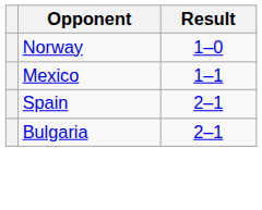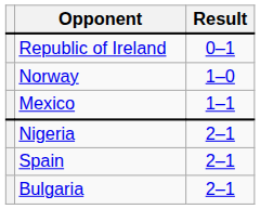 <table class="wikitable plainrowheaders" style="text-align:center;margin-left:1em;float:right;clear:right;min-width:226px">
 <tr>
 <th scope="col"></th>
 <th scope="col">Opponent</th>
 <th scope="col">Result</th>
+</tr>
+<tr style="border-top:2px solid black">
+<th scope="row" style="text-align:center"></th>
+<td align="left"><a href='#'>Republic of Ireland</a></td>
+<td><a href='#'>0–1</a></td>
 </tr>
 <tr>
 <th scope="row" style="text-align:center"></th>
 <td align="left"><a href='#'>Norway</a></td>
 <td><a href='#'>1–0</a></td>
 </tr>
 <tr>
 <th scope="row" style="text-align:center"></th>
 <td align="left"><a href='#'>Mexico</a></td>
 <td><a href='#'>1–1</a></td>
+</tr>
+<tr style="border-top:2px solid black">
+<th scope="row" style="text-align:center"></th>
+<td align="left"><a href='#'>Nigeria</a></td>
+<td><a href='#'>2–1</a> </td>
 </tr>
 <tr>
 <th scope="row" style="text-align:center"></th>
 <td align="left"><a href='#'>Spain</a></td>
 <td><a href='#'>2–1</a></td>
 </tr>
 <tr>
 <th scope="row" style="text-align:center"></th>
 <td align="left"><a href='#'>Bulgaria</a></td>
 <td><a href='#'>2–1</a></td>
 </tr>
 </table>
